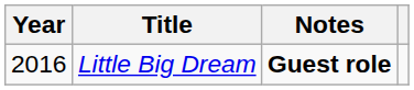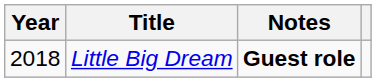 <table class="wikitable sortable plainrowheaders">
 <tr>
 <th scope="col">Year</th>
 <th scope="col">Title</th>
 <th scope="col" class="unsortable">Notes</th>
 <th scope="col" class="unsortable"></th>
 </tr>
 <tr>
-<td>2016</td>
+<td>2018</td>
 <td><em><a href='#'>Little Big Dream</a></em></td>
 <td><strong>Guest role</strong></td>
 <td></td>
 </tr>
 </table>
